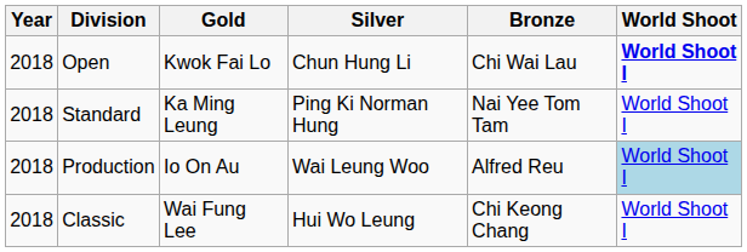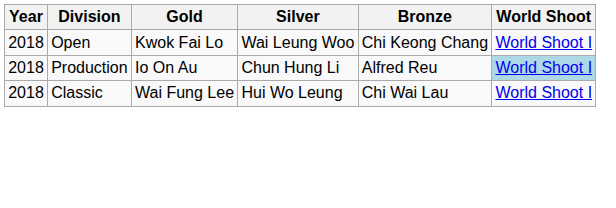 <table class="wikitable sortable" style="text-align: left;">
 <tr>
 <th>Year</th>
 <th>Division</th>
 <th> Gold</th>
 <th> Silver</th>
 <th> Bronze</th>
 <th>World Shoot</th>
 </tr>
 <tr>
 <td>2018</td>
 <td>Open</td>
 <td> Kwok Fai Lo</td>
-<td> Chun Hung Li</td>
-<td> Chi Wai Lau</td>
-<td><strong><a href='#'>World Shoot I</a></strong></td>
-</tr>
-<tr>
-<td>2018</td>
-<td>Standard</td>
-<td> Ka Ming Leung</td>
-<td> Ping Ki Norman Hung</td>
-<td> Nai Yee Tom Tam</td>
+<td> Wai Leung Woo</td>
+<td> Chi Keong Chang</td>
 <td><a href='#'>World Shoot I</a></td>
 </tr>
 <tr>
 <td>2018</td>
 <td>Production</td>
 <td> Io On Au</td>
-<td> Wai Leung Woo</td>
+<td> Chun Hung Li</td>
 <td> Alfred Reu</td>
 <td style="background: lightblue;"><a href='#'>World Shoot I</a></td>
 </tr>
 <tr>
 <td>2018</td>
 <td>Classic</td>
 <td> Wai Fung Lee</td>
 <td> Hui Wo Leung</td>
-<td> Chi Keong Chang</td>
+<td> Chi Wai Lau</td>
 <td><a href='#'>World Shoot I</a></td>
 </tr>
 <tr>
 </tr>
 </table>
